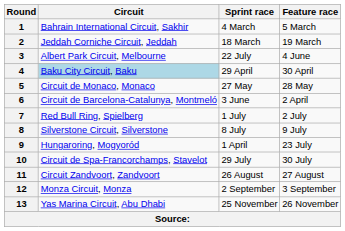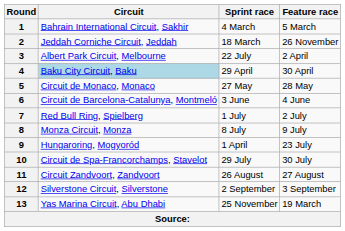 <table class=wikitable style="font-size:85%;">
 <tr>
 <th>Round</th>
 <th>Circuit</th>
 <th nowrap>Sprint race</th>
 <th nowrap>Feature race</th>
 </tr>
 <tr>
 <th>1</th>
 <td nowrap> <a href='#'>Bahrain International Circuit</a>, <a href='#'>Sakhir</a></td>
 <td>4 March</td>
 <td>5 March</td>
 </tr>
 <tr>
 <th>2</th>
 <td nowrap> <a href='#'>Jeddah Corniche Circuit</a>, <a href='#'>Jeddah</a></td>
 <td>18 March</td>
-<td>19 March</td>
+<td nowrap>26 November</td>
 </tr>
 <tr>
 <th>3</th>
 <td nowrap> <a href='#'>Albert Park Circuit</a>, <a href='#'>Melbourne</a></td>
 <td>22 July</td>
-<td>4 June</td>
+<td>2 April</td>
 </tr>
 <tr>
 <th>4</th>
 <td nowrap style="background: lightblue;"> <a href='#'>Baku City Circuit</a>, <a href='#'>Baku</a></td>
 <td>29 April</td>
 <td>30 April</td>
 </tr>
 <tr>
 <th>5</th>
 <td nowrap> <a href='#'>Circuit de Monaco</a>, <a href='#'>Monaco</a></td>
 <td>27 May</td>
 <td>28 May</td>
 </tr>
 <tr>
 <th>6</th>
 <td nowrap> <a href='#'>Circuit de Barcelona-Catalunya</a>, <a href='#'>Montmeló</a></td>
 <td>3 June</td>
-<td>2 April</td>
+<td>4 June</td>
 </tr>
 <tr>
 <th>7</th>
 <td nowrap> <a href='#'>Red Bull Ring</a>, <a href='#'>Spielberg</a></td>
 <td>1 July</td>
 <td>2 July</td>
 </tr>
 <tr>
 <th>8</th>
-<td nowrap> <a href='#'>Silverstone Circuit</a>, <a href='#'>Silverstone</a></td>
+<td nowrap> <a href='#'>Monza Circuit</a>, <a href='#'>Monza</a></td>
 <td>8 July</td>
 <td>9 July</td>
 </tr>
 <tr>
 <th>9</th>
 <td nowrap> <a href='#'>Hungaroring</a>, <a href='#'>Mogyoród</a></td>
 <td>1 April</td>
 <td>23 July</td>
 </tr>
 <tr>
 <th>10</th>
 <td nowrap> <a href='#'>Circuit de Spa-Francorchamps</a>, <a href='#'>Stavelot</a></td>
 <td>29 July</td>
 <td>30 July</td>
 </tr>
 <tr>
 <th>11</th>
 <td nowrap> <a href='#'>Circuit Zandvoort</a>, <a href='#'>Zandvoort</a></td>
 <td>26 August</td>
 <td>27 August</td>
 </tr>
 <tr>
 <th>12</th>
-<td nowrap> <a href='#'>Monza Circuit</a>, <a href='#'>Monza</a></td>
+<td nowrap> <a href='#'>Silverstone Circuit</a>, <a href='#'>Silverstone</a></td>
 <td nowrap>2 September</td>
 <td>3 September</td>
 </tr>
 <tr>
 <th>13</th>
 <td nowrap> <a href='#'>Yas Marina Circuit</a>, <a href='#'>Abu Dhabi</a></td>
 <td nowrap>25 November</td>
-<td nowrap>26 November</td>
+<td>19 March</td>
 </tr>
 <tr>
 <th colspan="4">Source:</th>
 </tr>
 </table>
